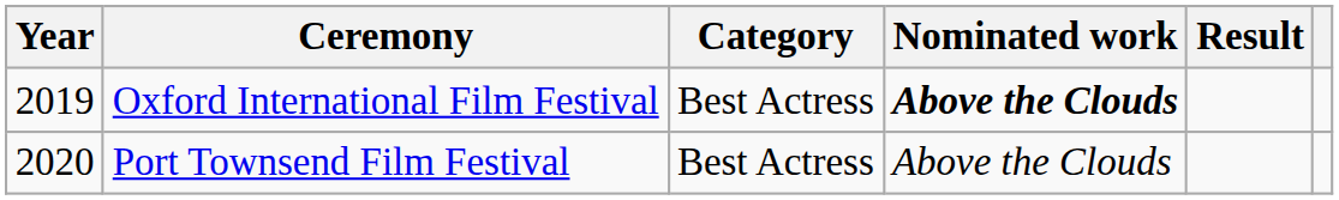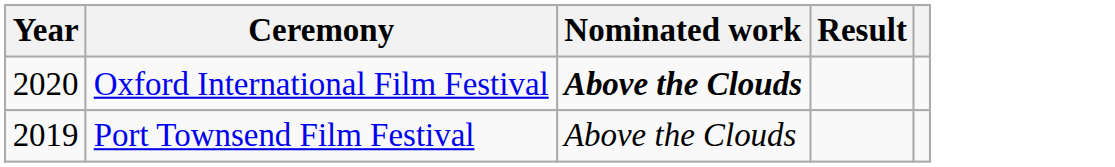 <table class="wikitable">
 <tr>
 <th>Year</th>
 <th>Ceremony</th>
-<th>Category</th>
 <th>Nominated work</th>
 <th>Result</th>
 <th></th>
 </tr>
 <tr>
-<td>2019</td>
+<td>2020</td>
 <td><a href='#'>Oxford International Film Festival</a></td>
-<td>Best Actress</td>
 <td><strong><em>Above the Clouds</em></strong></td>
 <td></td>
 <td align="center"></td>
 </tr>
 <tr>
-<td>2020</td>
+<td>2019</td>
 <td><a href='#'>Port Townsend Film Festival</a></td>
-<td>Best Actress</td>
 <td><em>Above the Clouds</em></td>
 <td></td>
 <td align="center"></td>
 </tr>
 </table>
